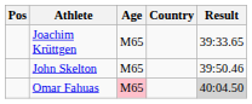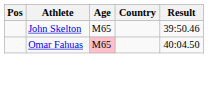 <table class="wikitable"  style="text-align:center; width:50%;">
 <tr>
 <th>Pos</th>
 <th>Athlete</th>
 <th>Age</th>
 <th>Country</th>
 <th>Result</th>
-</tr>
-<tr>
-<td align=center></td>
-<td align=left><a href='#'>Joachim Krüttgen</a></td>
-<td align=left>M65</td>
-<td align=left></td>
-<td>39:33.65</td>
 </tr>
 <tr>
 <td align=center></td>
 <td align=left><a href='#'>John Skelton</a></td>
 <td align=left>M65</td>
 <td align=left></td>
 <td>39:50.46</td>
 </tr>
 <tr>
 <td align=center></td>
 <td align=left><a href='#'>Omar Fahuas</a></td>
 <td align=left style="background: pink;">M65</td>
 <td align=left></td>
-<td style="background: lightgrey;">40:04.50</td>
+<td>40:04.50</td>
 </tr>
 </table>
